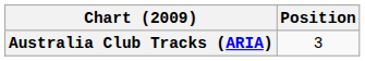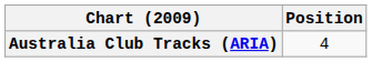 <table class="wikitable plainrowheaders">
 <tr>
 <th>Chart (2009)</th>
 <th>Position</th>
 </tr>
 <tr>
 <th scope="row">Australia Club Tracks (<a href='#'>ARIA</a>)</th>
-<td align="center">3</td>
+<td align="center">4</td>
 </tr>
 </table>
